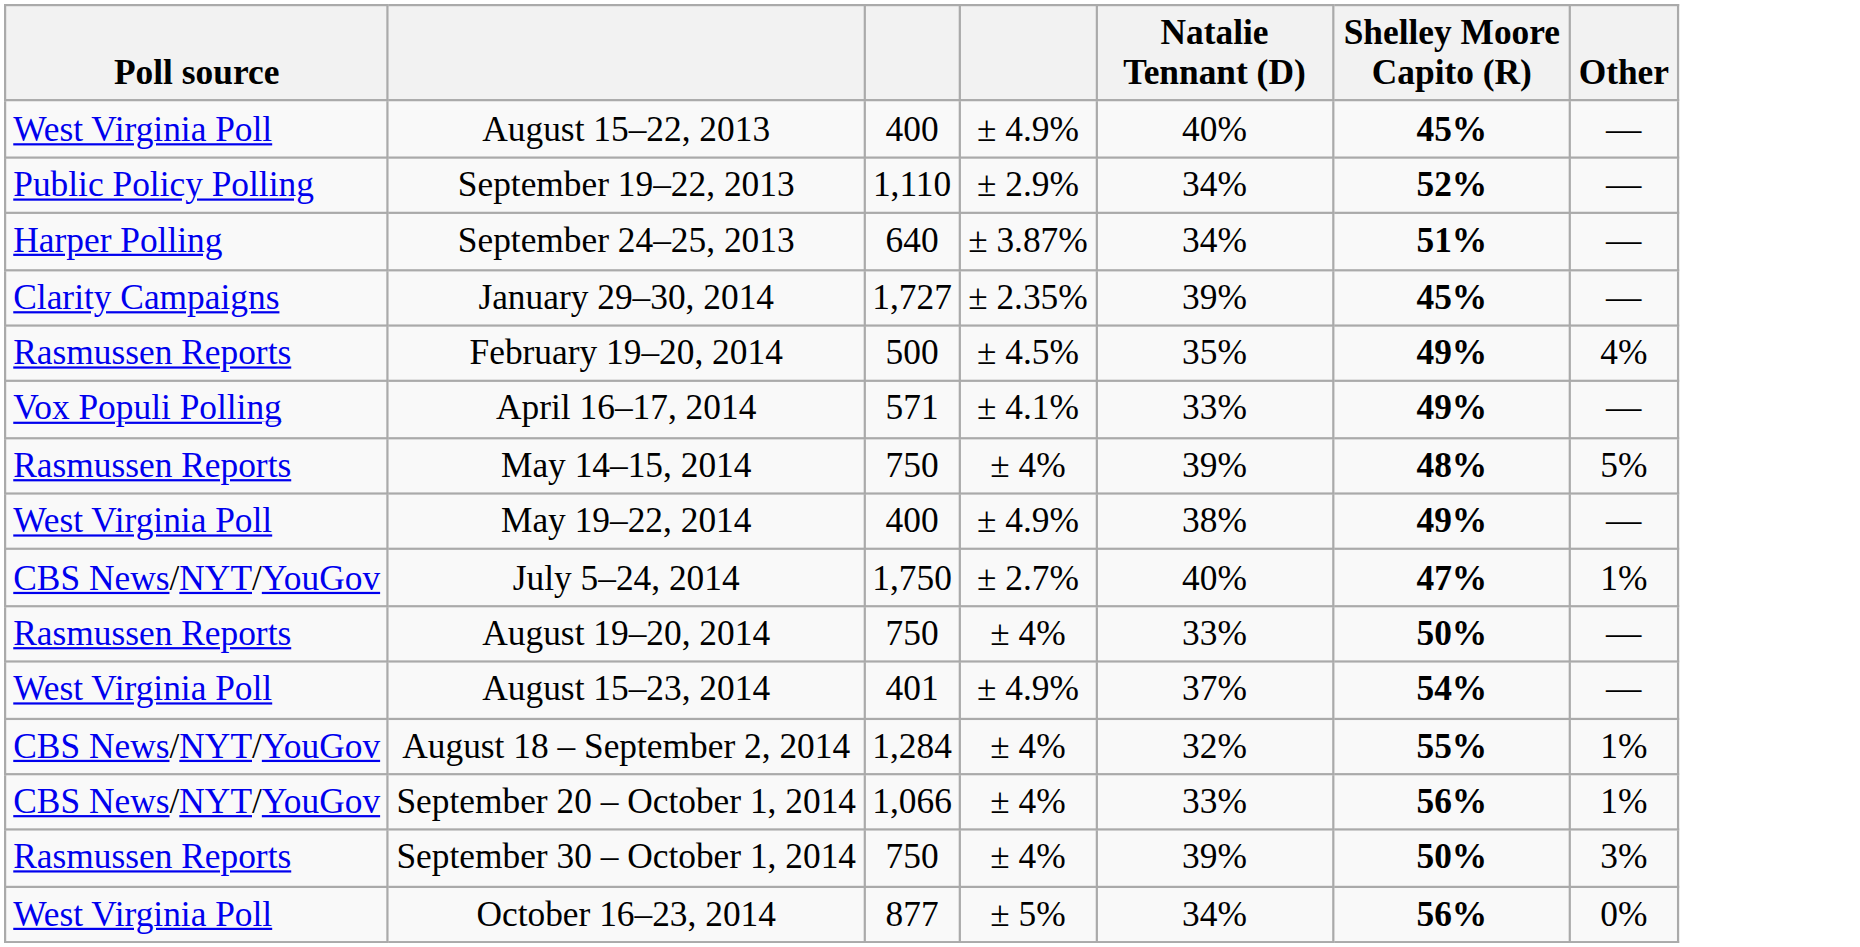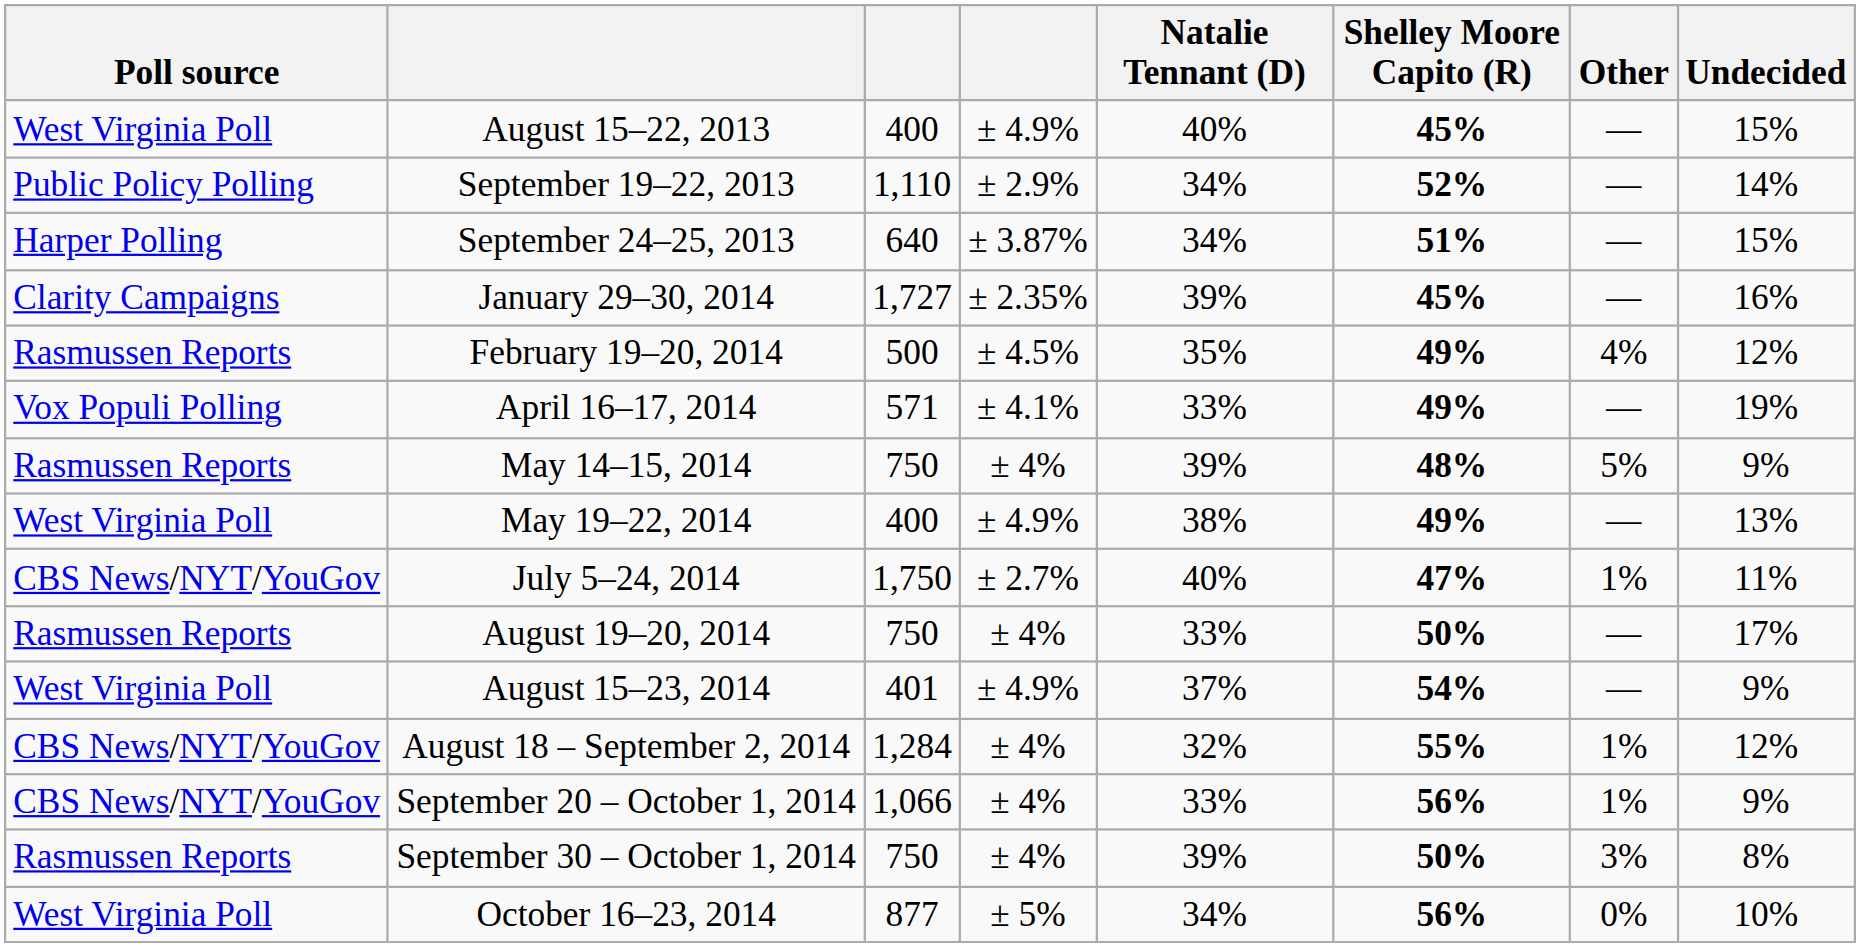 <table class="wikitable" style="text-align:center">
 <tr valign= bottom>
 <th>Poll source</th>
 <th></th>
 <th></th>
 <th></th>
 <th style="width:100px;">Natalie<br>Tennant (D)</th>
 <th style="width:100px;">Shelley Moore<br>Capito (R)</th>
 <th>Other</th>
+<th>Undecided</th>
 </tr>
 <tr>
 <td align=left><a href='#'>West Virginia Poll</a></td>
 <td>August 15–22, 2013</td>
 <td>400</td>
 <td>± 4.9%</td>
 <td>40%</td>
 <td><strong>45%</strong></td>
 <td>—</td>
+<td>15%</td>
 </tr>
 <tr>
 <td align=left><a href='#'>Public Policy Polling</a></td>
 <td>September 19–22, 2013</td>
 <td>1,110</td>
 <td>± 2.9%</td>
 <td>34%</td>
 <td><strong>52%</strong></td>
 <td>—</td>
+<td>14%</td>
 </tr>
 <tr>
 <td align=left><a href='#'>Harper Polling</a></td>
 <td>September 24–25, 2013</td>
 <td>640</td>
 <td>± 3.87%</td>
 <td>34%</td>
 <td><strong>51%</strong></td>
 <td>—</td>
+<td>15%</td>
 </tr>
 <tr>
 <td align=left><a href='#'>Clarity Campaigns</a></td>
 <td>January 29–30, 2014</td>
 <td>1,727</td>
 <td>± 2.35%</td>
 <td>39%</td>
 <td><strong>45%</strong></td>
 <td>—</td>
+<td>16%</td>
 </tr>
 <tr>
 <td align=left><a href='#'>Rasmussen Reports</a></td>
 <td>February 19–20, 2014</td>
 <td>500</td>
 <td>± 4.5%</td>
 <td>35%</td>
 <td><strong>49%</strong></td>
 <td>4%</td>
+<td>12%</td>
 </tr>
 <tr>
 <td align=left><a href='#'>Vox Populi Polling</a></td>
 <td>April 16–17, 2014</td>
 <td>571</td>
 <td>± 4.1%</td>
 <td>33%</td>
 <td><strong>49%</strong></td>
 <td>—</td>
+<td>19%</td>
 </tr>
 <tr>
 <td align=left><a href='#'>Rasmussen Reports</a></td>
 <td>May 14–15, 2014</td>
 <td>750</td>
 <td>± 4%</td>
 <td>39%</td>
 <td><strong>48%</strong></td>
 <td>5%</td>
+<td>9%</td>
 </tr>
 <tr>
 <td align=left><a href='#'>West Virginia Poll</a></td>
 <td>May 19–22, 2014</td>
 <td>400</td>
 <td>± 4.9%</td>
 <td>38%</td>
 <td><strong>49%</strong></td>
 <td>—</td>
+<td>13%</td>
 </tr>
 <tr>
 <td align=left><a href='#'>CBS News</a>/<a href='#'>NYT</a>/<a href='#'>YouGov</a></td>
 <td>July 5–24, 2014</td>
 <td>1,750</td>
 <td>± 2.7%</td>
 <td>40%</td>
 <td><strong>47%</strong></td>
 <td>1%</td>
+<td>11%</td>
 </tr>
 <tr>
 <td align=left><a href='#'>Rasmussen Reports</a></td>
 <td>August 19–20, 2014</td>
 <td>750</td>
 <td>± 4%</td>
 <td>33%</td>
 <td><strong>50%</strong></td>
 <td>—</td>
+<td>17%</td>
 </tr>
 <tr>
 <td align=left><a href='#'>West Virginia Poll</a></td>
 <td>August 15–23, 2014</td>
 <td>401</td>
 <td>± 4.9%</td>
 <td>37%</td>
 <td><strong>54%</strong></td>
 <td>—</td>
+<td>9%</td>
 </tr>
 <tr>
 <td align=left><a href='#'>CBS News</a>/<a href='#'>NYT</a>/<a href='#'>YouGov</a></td>
 <td>August 18 – September 2, 2014</td>
 <td>1,284</td>
 <td>± 4%</td>
 <td>32%</td>
 <td><strong>55%</strong></td>
 <td>1%</td>
+<td>12%</td>
 </tr>
 <tr>
 <td align=left><a href='#'>CBS News</a>/<a href='#'>NYT</a>/<a href='#'>YouGov</a></td>
 <td>September 20 – October 1, 2014</td>
 <td>1,066</td>
 <td>± 4%</td>
 <td>33%</td>
 <td><strong>56%</strong></td>
 <td>1%</td>
+<td>9%</td>
 </tr>
 <tr>
 <td align=left><a href='#'>Rasmussen Reports</a></td>
 <td>September 30 – October 1, 2014</td>
 <td>750</td>
 <td>± 4%</td>
 <td>39%</td>
 <td><strong>50%</strong></td>
 <td>3%</td>
+<td>8%</td>
 </tr>
 <tr>
 <td align=left><a href='#'>West Virginia Poll</a></td>
 <td>October 16–23, 2014</td>
 <td>877</td>
 <td>± 5%</td>
 <td>34%</td>
 <td><strong>56%</strong></td>
 <td>0%</td>
+<td>10%</td>
 </tr>
 </table>
